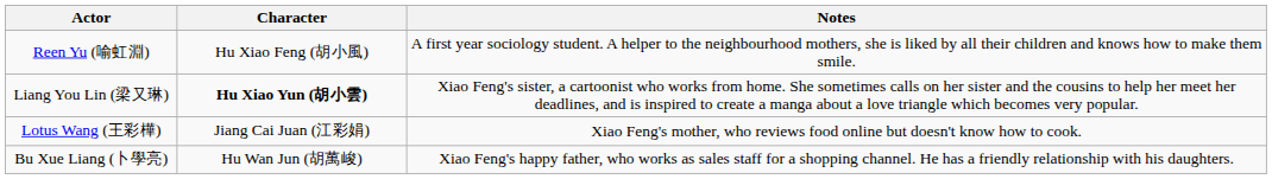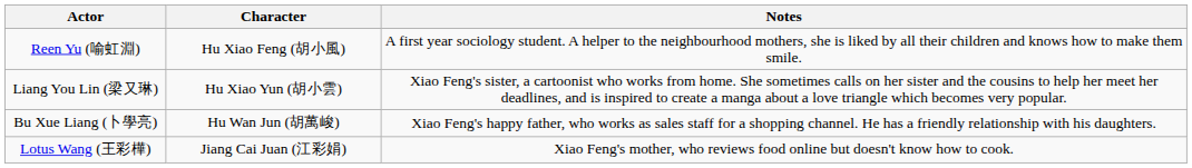 <table class="wikitable" width="100%">
 <tr>
 <th width="6%">Actor</th>
 <th width="8%">Character</th>
 <th width="30%">Notes</th>
 </tr>
 <tr align="center">
 <td><a href='#'>Reen Yu</a> (喻虹淵)</td>
 <td>Hu Xiao Feng (胡小風)</td>
 <td>A first year sociology student. A helper to the neighbourhood mothers, she is liked by all their children and knows how to make them smile.</td>
 </tr>
 <tr align="center">
 <td>Liang You Lin (梁又琳)</td>
-<td><strong>Hu Xiao Yun (胡小雲)</strong></td>
+<td>Hu Xiao Yun (胡小雲)</td>
 <td>Xiao Feng's sister, a cartoonist who works from home. She sometimes calls on her sister and the cousins to help her meet her deadlines, and is inspired to create a manga about a love triangle which becomes very popular.</td>
+</tr>
+<tr align="center">
+<td>Bu Xue Liang (卜學亮)</td>
+<td>Hu Wan Jun (胡萬峻)</td>
+<td>Xiao Feng's happy father, who works as sales staff for a shopping channel. He has a friendly relationship with his daughters.</td>
 </tr>
 <tr align="center">
 <td><a href='#'>Lotus Wang</a> (王彩樺)</td>
 <td>Jiang Cai Juan (江彩娟)</td>
 <td>Xiao Feng's mother, who reviews food online but doesn't know how to cook.</td>
 </tr>
-<tr align="center">
-<td>Bu Xue Liang (卜學亮)</td>
-<td>Hu Wan Jun (胡萬峻)</td>
-<td>Xiao Feng's happy father, who works as sales staff for a shopping channel. He has a friendly relationship with his daughters.</td>
-</tr>
 </table>
